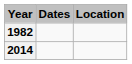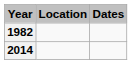 <table class=wikitable style="font-size:90%">
 <tr>
 <th style="background:silver">Year</th>
+<th style="background:silver">Location</th>
 <th style="background:silver">Dates</th>
-<th style="background:silver">Location</th>
 </tr>
 <tr>
 <th>1982</th>
 <td></td>
 <td></td>
 </tr>
 <tr>
 <th>2014</th>
 <td></td>
 <td></td>
 </tr>
 </table>
